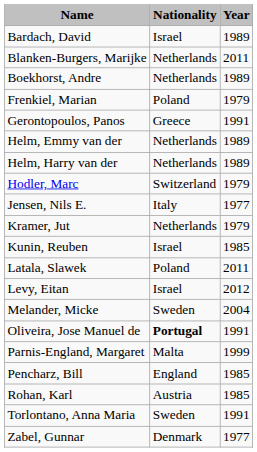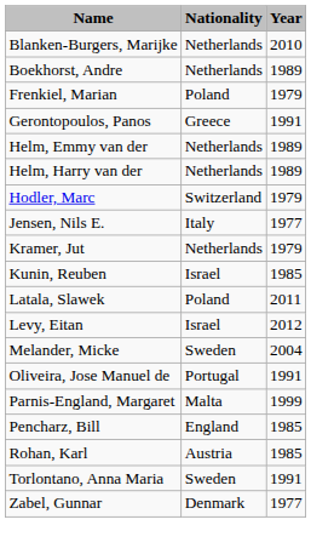 <table class="wikitable collapsible collapsed sortable" border="0" style="float:left;">
 <tr valign="top">
 <th style="background:silver; color:black">Name</th>
 <th style="background:silver; color:black">Nationality</th>
 <th style="background:silver; color:black">Year</th>
 </tr>
-<tr valign="top">
-<td>Bardach, David</td>
-<td>Israel</td>
-<td>1989</td>
-</tr>
 <tr>
 <td>Blanken-Burgers, Marijke</td>
 <td>Netherlands</td>
-<td>2011</td>
+<td>2010</td>
 </tr>
 <tr>
 <td>Boekhorst, Andre</td>
 <td>Netherlands</td>
 <td>1989</td>
 </tr>
 <tr>
 <td>Frenkiel, Marian</td>
 <td>Poland</td>
 <td>1979</td>
 </tr>
 <tr>
 <td>Gerontopoulos, Panos</td>
 <td>Greece</td>
 <td>1991</td>
 </tr>
 <tr>
 <td>Helm, Emmy van der</td>
 <td>Netherlands</td>
 <td>1989</td>
 </tr>
 <tr>
 <td>Helm, Harry van der</td>
 <td>Netherlands</td>
 <td>1989</td>
 </tr>
 <tr>
 <td><a href='#'>Hodler, Marc</a></td>
 <td>Switzerland</td>
 <td>1979</td>
 </tr>
 <tr>
 <td>Jensen, Nils E.</td>
 <td>Italy</td>
 <td>1977</td>
 </tr>
 <tr>
 <td>Kramer, Jut</td>
 <td>Netherlands</td>
 <td>1979</td>
 </tr>
 <tr>
 <td>Kunin, Reuben</td>
 <td>Israel</td>
 <td>1985</td>
 </tr>
 <tr>
 <td>Latala, Slawek</td>
 <td>Poland</td>
 <td>2011</td>
 </tr>
 <tr>
 <td>Levy, Eitan</td>
 <td>Israel</td>
 <td>2012</td>
 </tr>
 <tr>
 <td>Melander, Micke</td>
 <td>Sweden</td>
 <td>2004</td>
 </tr>
 <tr>
 <td>Oliveira, Jose Manuel de</td>
-<td><strong>Portugal</strong></td>
+<td>Portugal</td>
 <td>1991</td>
 </tr>
 <tr>
 <td>Parnis-England, Margaret</td>
 <td>Malta</td>
 <td>1999</td>
 </tr>
 <tr>
 <td>Pencharz, Bill</td>
 <td>England</td>
 <td>1985</td>
 </tr>
 <tr>
 <td>Rohan, Karl</td>
 <td>Austria</td>
 <td>1985</td>
 </tr>
 <tr>
 <td>Torlontano, Anna Maria</td>
 <td>Sweden</td>
 <td>1991</td>
 </tr>
 <tr>
 <td>Zabel, Gunnar</td>
 <td>Denmark</td>
 <td>1977</td>
 </tr>
 </table>
